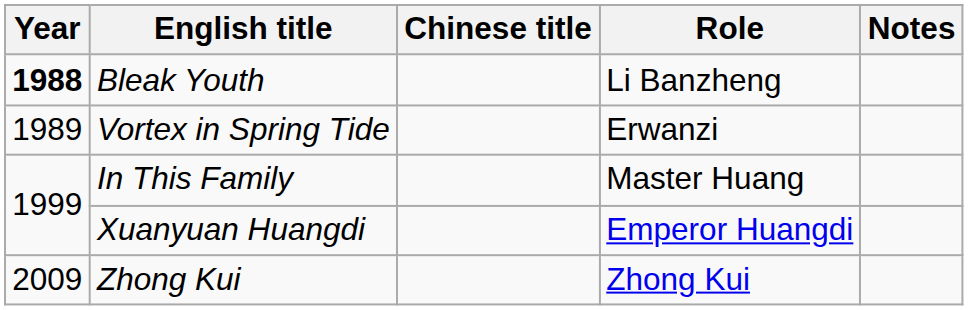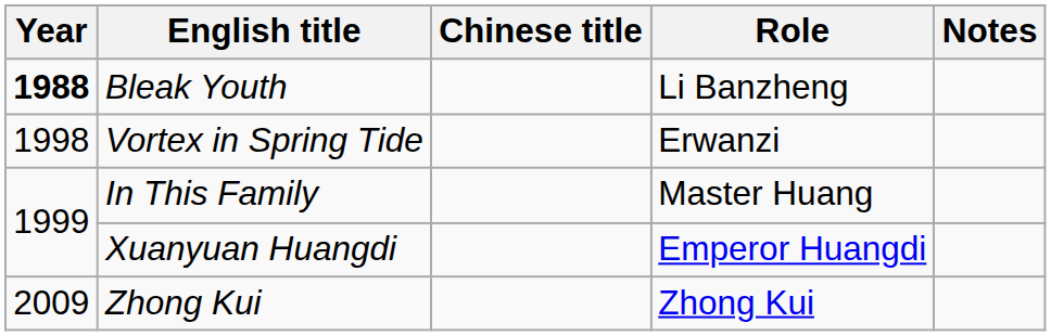 <table class="wikitable">
 <tr>
 <th>Year</th>
 <th>English title</th>
 <th>Chinese title</th>
 <th>Role</th>
 <th>Notes</th>
 </tr>
 <tr>
 <td><strong>1988</strong></td>
 <td><em>Bleak Youth</em></td>
 <td></td>
 <td>Li Banzheng</td>
 <td></td>
 </tr>
 <tr>
-<td>1989</td>
+<td>1998</td>
 <td><em>Vortex in Spring Tide</em></td>
 <td></td>
 <td>Erwanzi</td>
 <td></td>
 </tr>
 <tr>
 <td rowspan="2">1999</td>
 <td><em>In This Family</em></td>
 <td></td>
 <td>Master Huang</td>
 <td></td>
 </tr>
 <tr>
 <td><em>Xuanyuan Huangdi</em></td>
 <td></td>
 <td><a href='#'>Emperor Huangdi</a></td>
 <td></td>
 </tr>
 <tr>
 <td>2009</td>
 <td><em>Zhong Kui</em></td>
 <td></td>
 <td><a href='#'>Zhong Kui</a></td>
 <td></td>
 </tr>
 </table>
